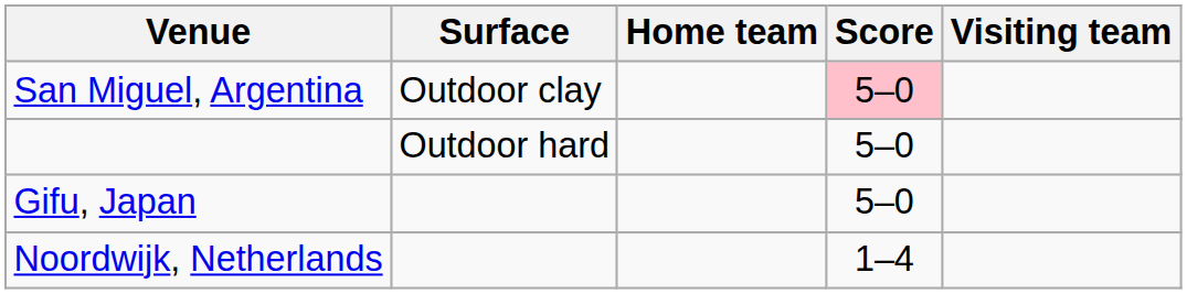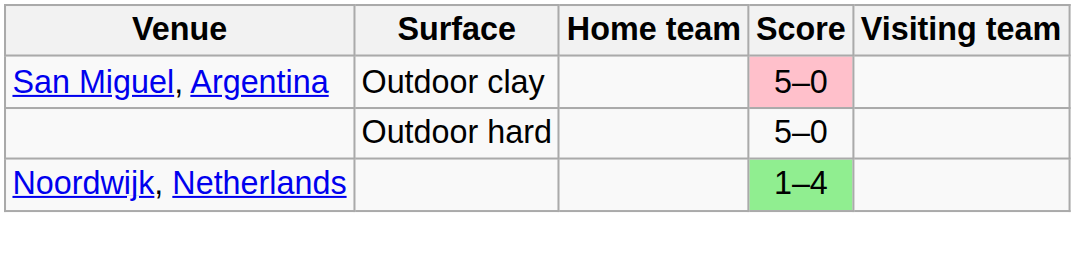 <table class=wikitable style="border:1px solid #AAAAAA;">
 <tr>
 <th>Venue</th>
 <th>Surface</th>
 <th>Home team</th>
 <th>Score</th>
 <th>Visiting team</th>
 </tr>
 <tr>
 <td><a href='#'>San Miguel</a>, <a href='#'>Argentina</a></td>
 <td>Outdoor clay</td>
 <td><strong></strong></td>
 <td align="center" style="background: pink;">5–0</td>
 <td></td>
 </tr>
 <tr>
 <td></td>
 <td>Outdoor hard</td>
 <td></td>
 <td align="center">5–0</td>
 <td></td>
 </tr>
 <tr>
-<td><a href='#'>Gifu</a>, <a href='#'>Japan</a></td>
-<td></td>
-<td><strong></strong></td>
-<td align="center">5–0</td>
-<td></td>
-</tr>
-<tr>
 <td><a href='#'>Noordwijk</a>, <a href='#'>Netherlands</a></td>
 <td></td>
 <td></td>
-<td align="center">1–4</td>
+<td align="center" style="background: lightgreen;">1–4</td>
 <td><strong></strong></td>
 </tr>
 </table>
